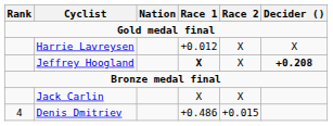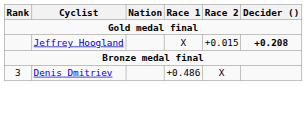 <table class="wikitable" style="text-align:center">
 <tr>
 <th>Rank</th>
 <th>Cyclist</th>
 <th>Nation</th>
 <th>Race 1</th>
 <th>Race 2</th>
 <th>Decider ()</th>
 </tr>
 <tr>
 <td colspan=6><strong>Gold medal final</strong></td>
 </tr>
 <tr>
 <td></td>
-<td align=left><a href='#'>Harrie Lavreysen</a></td>
-<td align=left></td>
-<td>+0.012</td>
-<td>X</td>
-<td>X</td>
-</tr>
-<tr>
-<td></td>
 <td align=left><a href='#'>Jeffrey Hoogland</a></td>
 <td align=left></td>
-<td><strong>X</strong></td>
 <td>X</td>
+<td>+0.015</td>
 <td><strong>+0.208</strong></td>
 </tr>
 <tr>
 <td colspan=6><strong>Bronze medal final</strong></td>
 </tr>
 <tr>
-<td></td>
-<td align=left><a href='#'>Jack Carlin</a></td>
+<td>3</td>
+<td align=left><a href='#'>Denis Dmitriev</a></td>
 <td align=left></td>
-<td>X</td>
+<td>+0.486</td>
 <td>X</td>
 <td></td>
 </tr>
-<tr>
-<td>4</td>
-<td align=left><a href='#'>Denis Dmitriev</a></td>
-<td align=left></td>
-<td>+0.486</td>
-<td>+0.015</td>
-<td></td>
-</tr>
 </table>
